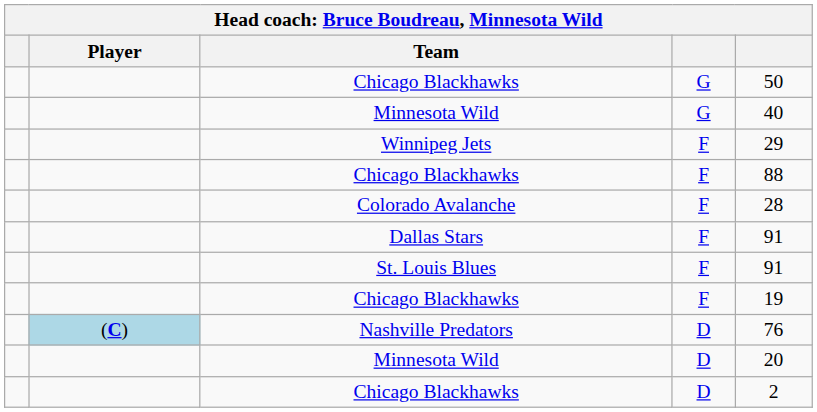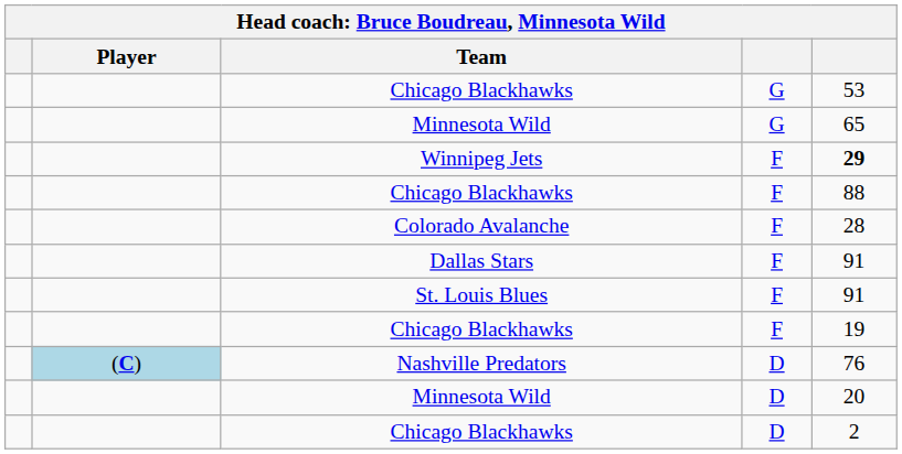 <table class="wikitable sortable" style="text-align:center" width="75%">
 <tr>
 <th colspan=5>Head coach:  <a href='#'>Bruce Boudreau</a>, <a href='#'>Minnesota Wild</a></th>
 </tr>
 <tr>
 <th></th>
 <th>Player</th>
 <th>Team</th>
 <th></th>
 <th></th>
 </tr>
 <tr>
 <td></td>
 <td></td>
 <td><a href='#'>Chicago Blackhawks</a></td>
 <td><a href='#'>G</a></td>
-<td>50</td>
+<td>53</td>
 </tr>
 <tr>
 <td></td>
 <td></td>
 <td><a href='#'>Minnesota Wild</a></td>
 <td><a href='#'>G</a></td>
-<td>40</td>
+<td>65</td>
 </tr>
 <tr>
 <td></td>
 <td></td>
 <td><a href='#'>Winnipeg Jets</a></td>
 <td><a href='#'>F</a></td>
-<td>29</td>
+<td><strong>29</strong></td>
 </tr>
 <tr>
 <td></td>
 <td></td>
 <td><a href='#'>Chicago Blackhawks</a></td>
 <td><a href='#'>F</a></td>
 <td>88</td>
 </tr>
 <tr>
 <td></td>
 <td></td>
 <td><a href='#'>Colorado Avalanche</a></td>
 <td><a href='#'>F</a></td>
 <td>28</td>
 </tr>
 <tr>
 <td></td>
 <td></td>
 <td><a href='#'>Dallas Stars</a></td>
 <td><a href='#'>F</a></td>
 <td>91</td>
 </tr>
 <tr>
 <td></td>
 <td></td>
 <td><a href='#'>St. Louis Blues</a></td>
 <td><a href='#'>F</a></td>
 <td>91</td>
 </tr>
 <tr>
 <td></td>
 <td></td>
 <td><a href='#'>Chicago Blackhawks</a></td>
 <td><a href='#'>F</a></td>
 <td>19</td>
 </tr>
 <tr>
 <td></td>
 <td style="background: lightblue;"> (<strong><a href='#'>C</a></strong>)</td>
 <td><a href='#'>Nashville Predators</a></td>
 <td><a href='#'>D</a></td>
 <td>76</td>
 </tr>
 <tr>
 <td></td>
 <td></td>
 <td><a href='#'>Minnesota Wild</a></td>
 <td><a href='#'>D</a></td>
 <td>20</td>
 </tr>
 <tr>
 <td></td>
 <td></td>
 <td><a href='#'>Chicago Blackhawks</a></td>
 <td><a href='#'>D</a></td>
 <td>2</td>
 </tr>
 </table>
